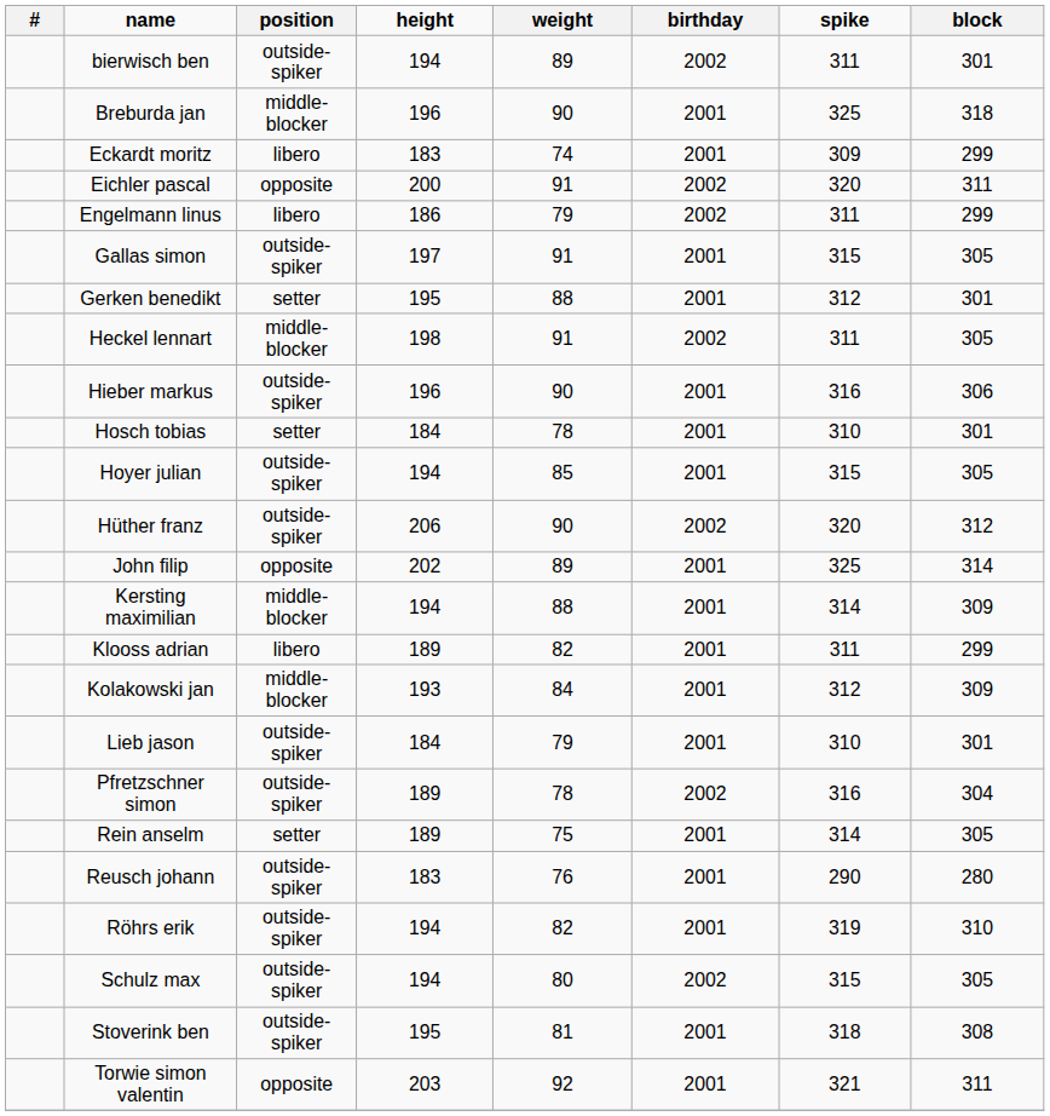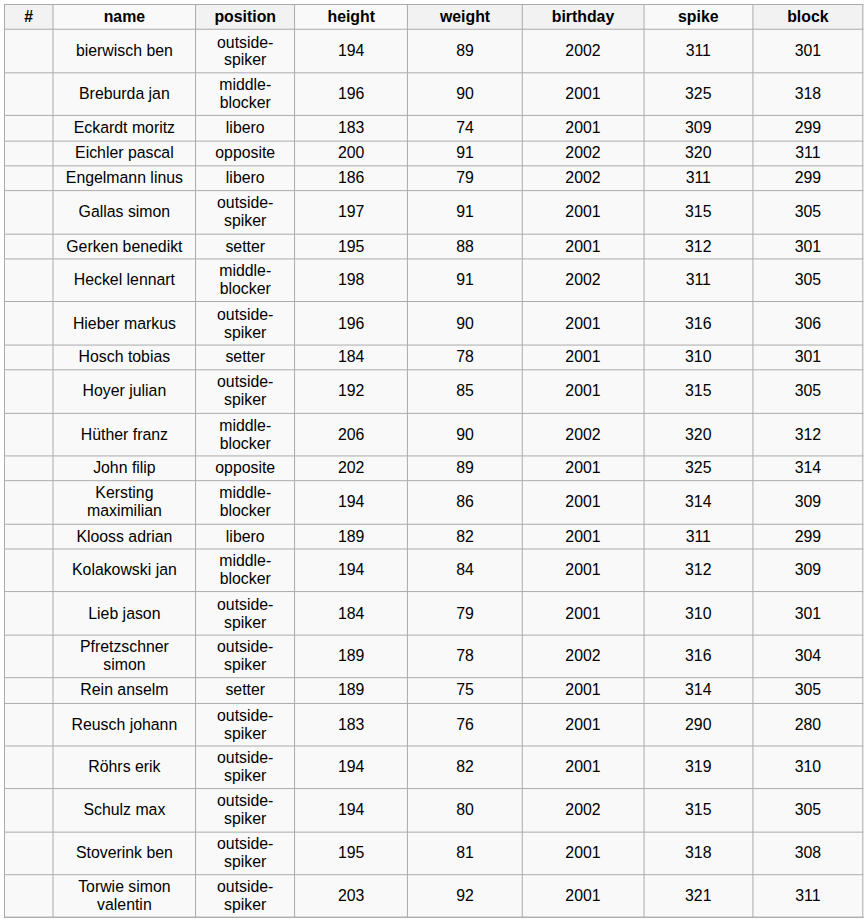 <table Class="wikitable sortable" style="text-align:center;">
 <tr>
 <th Style="width:5em">#</th>
 <td style="width:12em"><strong>name</strong></td>
 <th Style="width:8em"><strong>position</strong></th>
 <td style="width:11em"><strong>height</strong></td>
 <th Style="width:11em"><strong>weight</strong></th>
 <th Style="width:11em"><strong>birthday</strong></th>
 <td style="width:11em"><strong>spike</strong></td>
 <th Style="width:11em"><strong>block</strong></th>
 </tr>
 <tr>
 <td></td>
 <td>bierwisch ben</td>
 <td>outside-spiker</td>
 <td>194</td>
 <td>89</td>
 <td>2002</td>
 <td>311</td>
 <td>301</td>
 </tr>
 <tr>
 <td></td>
 <td>Breburda jan</td>
 <td>middle-blocker</td>
 <td>196</td>
 <td>90</td>
 <td>2001</td>
 <td>325</td>
 <td>318</td>
 </tr>
 <tr>
 <td></td>
 <td>Eckardt moritz</td>
 <td>libero</td>
 <td>183</td>
 <td>74</td>
 <td>2001</td>
 <td>309</td>
 <td>299</td>
 </tr>
 <tr>
 <td></td>
 <td>Eichler pascal</td>
 <td>opposite</td>
 <td>200</td>
 <td>91</td>
 <td>2002</td>
 <td>320</td>
 <td>311</td>
 </tr>
 <tr>
 <td></td>
 <td>Engelmann linus</td>
 <td>libero</td>
 <td>186</td>
 <td>79</td>
 <td>2002</td>
 <td>311</td>
 <td>299</td>
 </tr>
 <tr>
 <td></td>
 <td>Gallas simon</td>
 <td>outside-spiker</td>
 <td>197</td>
 <td>91</td>
 <td>2001</td>
 <td>315</td>
 <td>305</td>
 </tr>
 <tr>
 <td></td>
 <td>Gerken benedikt</td>
 <td>setter</td>
 <td>195</td>
 <td>88</td>
 <td>2001</td>
 <td>312</td>
 <td>301</td>
 </tr>
 <tr>
 <td></td>
 <td>Heckel lennart</td>
 <td>middle-blocker</td>
 <td>198</td>
 <td>91</td>
 <td>2002</td>
 <td>311</td>
 <td>305</td>
 </tr>
 <tr>
 <td></td>
 <td>Hieber markus</td>
 <td>outside-spiker</td>
 <td>196</td>
 <td>90</td>
 <td>2001</td>
 <td>316</td>
 <td>306</td>
 </tr>
 <tr>
 <td></td>
 <td>Hosch tobias</td>
 <td>setter</td>
 <td>184</td>
 <td>78</td>
 <td>2001</td>
 <td>310</td>
 <td>301</td>
 </tr>
 <tr>
 <td></td>
 <td>Hoyer julian</td>
 <td>outside-spiker</td>
-<td>194</td>
+<td>192</td>
 <td>85</td>
 <td>2001</td>
 <td>315</td>
 <td>305</td>
 </tr>
 <tr>
 <td></td>
 <td>Hüther franz</td>
-<td>outside-spiker</td>
+<td>middle-blocker</td>
 <td>206</td>
 <td>90</td>
 <td>2002</td>
 <td>320</td>
 <td>312</td>
 </tr>
 <tr>
 <td></td>
 <td>John filip</td>
 <td>opposite</td>
 <td>202</td>
 <td>89</td>
 <td>2001</td>
 <td>325</td>
 <td>314</td>
 </tr>
 <tr>
 <td></td>
 <td>Kersting maximilian</td>
 <td>middle-blocker</td>
 <td>194</td>
-<td>88</td>
+<td>86</td>
 <td>2001</td>
 <td>314</td>
 <td>309</td>
 </tr>
 <tr>
 <td></td>
 <td>Klooss adrian</td>
 <td>libero</td>
 <td>189</td>
 <td>82</td>
 <td>2001</td>
 <td>311</td>
 <td>299</td>
 </tr>
 <tr>
 <td></td>
 <td>Kolakowski jan</td>
 <td>middle-blocker</td>
-<td>193</td>
+<td>194</td>
 <td>84</td>
 <td>2001</td>
 <td>312</td>
 <td>309</td>
 </tr>
 <tr>
 <td></td>
 <td>Lieb jason</td>
 <td>outside-spiker</td>
 <td>184</td>
 <td>79</td>
 <td>2001</td>
 <td>310</td>
 <td>301</td>
 </tr>
 <tr>
 <td></td>
 <td>Pfretzschner simon</td>
 <td>outside-spiker</td>
 <td>189</td>
 <td>78</td>
 <td>2002</td>
 <td>316</td>
 <td>304</td>
 </tr>
 <tr>
 <td></td>
 <td>Rein anselm</td>
 <td>setter</td>
 <td>189</td>
 <td>75</td>
 <td>2001</td>
 <td>314</td>
 <td>305</td>
 </tr>
 <tr>
 <td></td>
 <td>Reusch johann</td>
 <td>outside-spiker</td>
 <td>183</td>
 <td>76</td>
 <td>2001</td>
 <td>290</td>
 <td>280</td>
 </tr>
 <tr>
 <td></td>
 <td>Röhrs erik</td>
 <td>outside-spiker</td>
 <td>194</td>
 <td>82</td>
 <td>2001</td>
 <td>319</td>
 <td>310</td>
 </tr>
 <tr>
 <td></td>
 <td>Schulz max</td>
 <td>outside-spiker</td>
 <td>194</td>
 <td>80</td>
 <td>2002</td>
 <td>315</td>
 <td>305</td>
 </tr>
 <tr>
 <td></td>
 <td>Stoverink ben</td>
 <td>outside-spiker</td>
 <td>195</td>
 <td>81</td>
 <td>2001</td>
 <td>318</td>
 <td>308</td>
 </tr>
 <tr>
 <td></td>
 <td>Torwie simon valentin</td>
-<td>opposite</td>
+<td>outside-spiker</td>
 <td>203</td>
 <td>92</td>
 <td>2001</td>
 <td>321</td>
 <td>311</td>
 </tr>
 <tr>
 </tr>
 </table>
